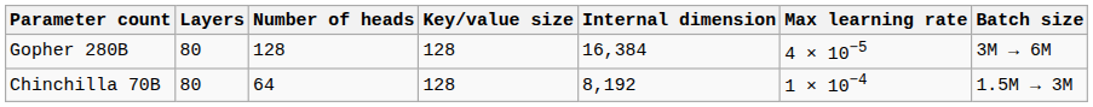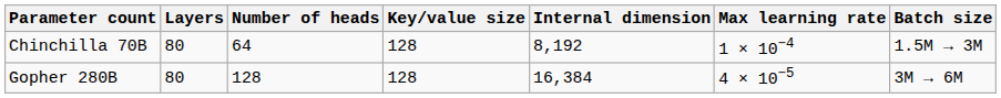 <table class="wikitable">
 <tr>
 <th>Parameter count</th>
 <th>Layers</th>
 <th>Number of heads</th>
 <th>Key/value size</th>
 <th>Internal dimension</th>
 <th>Max learning rate</th>
 <th>Batch size</th>
 </tr>
 <tr>
+<td>Chinchilla 70B</td>
+<td>80</td>
+<td>64</td>
+<td>128</td>
+<td>8,192</td>
+<td>1 × 10<sup>−4</sup></td>
+<td>1.5M → 3M</td>
+</tr>
+<tr>
 <td>Gopher 280B</td>
 <td>80</td>
 <td>128</td>
 <td>128</td>
 <td>16,384</td>
 <td>4 × 10<sup>−5</sup></td>
 <td>3M → 6M</td>
 </tr>
-<tr>
-<td>Chinchilla 70B</td>
-<td>80</td>
-<td>64</td>
-<td>128</td>
-<td>8,192</td>
-<td>1 × 10<sup>−4</sup></td>
-<td>1.5M → 3M</td>
-</tr>
 </table>
